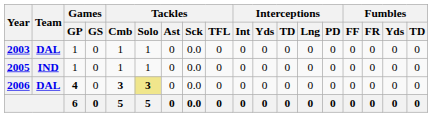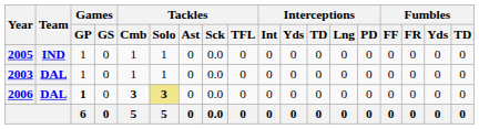 <table class="wikitable" style="text-align:center">
 <tr>
 <th rowspan="2">Year</th>
 <th rowspan="2">Team</th>
 <th colspan="2">Games</th>
 <th colspan="5">Tackles</th>
 <th colspan="5">Interceptions</th>
 <th colspan="4">Fumbles</th>
 </tr>
 <tr>
 <th>GP</th>
 <th>GS</th>
 <th>Cmb</th>
 <th>Solo</th>
 <th>Ast</th>
 <th>Sck</th>
 <th>TFL</th>
 <th>Int</th>
 <th>Yds</th>
 <th>TD</th>
 <th>Lng</th>
 <th>PD</th>
 <th>FF</th>
 <th>FR</th>
 <th>Yds</th>
 <th>TD</th>
 </tr>
 <tr>
+<th><a href='#'>2005</a></th>
+<th><a href='#'>IND</a></th>
+<td>1</td>
+<td>0</td>
+<td>1</td>
+<td>1</td>
+<td>0</td>
+<td>0.0</td>
+<td>0</td>
+<td>0</td>
+<td>0</td>
+<td>0</td>
+<td>0</td>
+<td>0</td>
+<td>0</td>
+<td>0</td>
+<td>0</td>
+<td>0</td>
+</tr>
+<tr>
 <th><a href='#'>2003</a></th>
 <th><a href='#'>DAL</a></th>
 <td>1</td>
 <td>0</td>
 <td>1</td>
 <td>1</td>
 <td>0</td>
 <td>0.0</td>
 <td>0</td>
 <td>0</td>
 <td>0</td>
 <td>0</td>
 <td>0</td>
 <td>0</td>
 <td>0</td>
 <td>0</td>
 <td>0</td>
 <td>0</td>
 </tr>
 <tr>
-<th><a href='#'>2005</a></th>
-<th><a href='#'>IND</a></th>
-<td>1</td>
-<td>0</td>
-<td>1</td>
-<td>1</td>
-<td>0</td>
-<td>0.0</td>
-<td>0</td>
-<td>0</td>
-<td>0</td>
-<td>0</td>
-<td>0</td>
-<td>0</td>
-<td>0</td>
-<td>0</td>
-<td>0</td>
-<td>0</td>
-</tr>
-<tr>
 <th><a href='#'>2006</a></th>
 <th><a href='#'>DAL</a></th>
-<td><strong>4</strong></td>
+<td><strong>1</strong></td>
 <td>0</td>
 <td><strong>3</strong></td>
 <td style="background: khaki;"><strong>3</strong></td>
 <td>0</td>
 <td>0.0</td>
 <td>0</td>
 <td>0</td>
 <td>0</td>
 <td>0</td>
 <td>0</td>
 <td>0</td>
 <td>0</td>
 <td>0</td>
 <td>0</td>
 <td>0</td>
 </tr>
 <tr>
 <th colspan="2"></th>
 <th>6</th>
 <th>0</th>
 <th>5</th>
 <th>5</th>
 <th>0</th>
 <th>0.0</th>
 <th>0</th>
 <th>0</th>
 <th>0</th>
 <th>0</th>
 <th>0</th>
 <th>0</th>
 <th>0</th>
 <th>0</th>
 <th>0</th>
 <th>0</th>
 </tr>
 </table>
